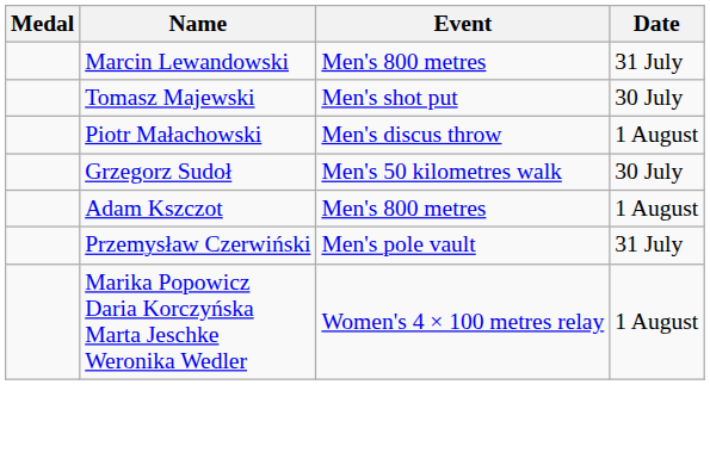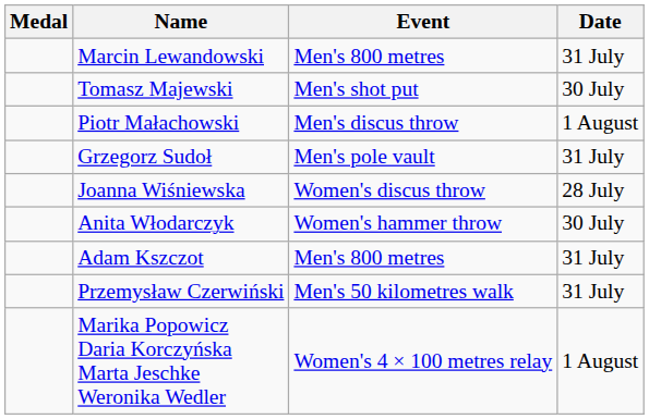 <table class="wikitable sortable" style="font-size:100%">
 <tr>
 <th>Medal</th>
 <th>Name</th>
 <th>Event</th>
 <th>Date</th>
 </tr>
 <tr>
 <td></td>
 <td><a href='#'>Marcin Lewandowski</a></td>
 <td><a href='#'>Men's 800 metres</a></td>
 <td>31 July</td>
 </tr>
 <tr>
 <td></td>
 <td><a href='#'>Tomasz Majewski</a></td>
 <td><a href='#'>Men's shot put</a></td>
 <td>30 July</td>
 </tr>
 <tr>
 <td></td>
 <td><a href='#'>Piotr Małachowski</a></td>
 <td><a href='#'>Men's discus throw</a></td>
 <td>1 August</td>
 </tr>
 <tr>
 <td></td>
 <td><a href='#'>Grzegorz Sudoł</a></td>
-<td><a href='#'>Men's 50 kilometres walk</a></td>
+<td><a href='#'>Men's pole vault</a></td>
+<td>31 July</td>
+</tr>
+<tr>
+<td></td>
+<td><a href='#'>Joanna Wiśniewska</a></td>
+<td><a href='#'>Women's discus throw</a></td>
+<td>28 July</td>
+</tr>
+<tr>
+<td></td>
+<td><a href='#'>Anita Włodarczyk</a></td>
+<td><a href='#'>Women's hammer throw</a></td>
 <td>30 July</td>
 </tr>
 <tr>
 <td></td>
 <td><a href='#'>Adam Kszczot</a></td>
 <td><a href='#'>Men's 800 metres</a></td>
-<td>1 August</td>
+<td>31 July</td>
 </tr>
 <tr>
 <td></td>
 <td><a href='#'>Przemysław Czerwiński</a></td>
-<td><a href='#'>Men's pole vault</a></td>
+<td><a href='#'>Men's 50 kilometres walk</a></td>
 <td>31 July</td>
 </tr>
 <tr>
 <td></td>
 <td><a href='#'>Marika Popowicz</a><br><a href='#'>Daria Korczyńska</a><br><a href='#'>Marta Jeschke</a><br><a href='#'>Weronika Wedler</a></td>
 <td><a href='#'>Women's 4 × 100 metres relay</a></td>
 <td>1 August</td>
 </tr>
 </table>
